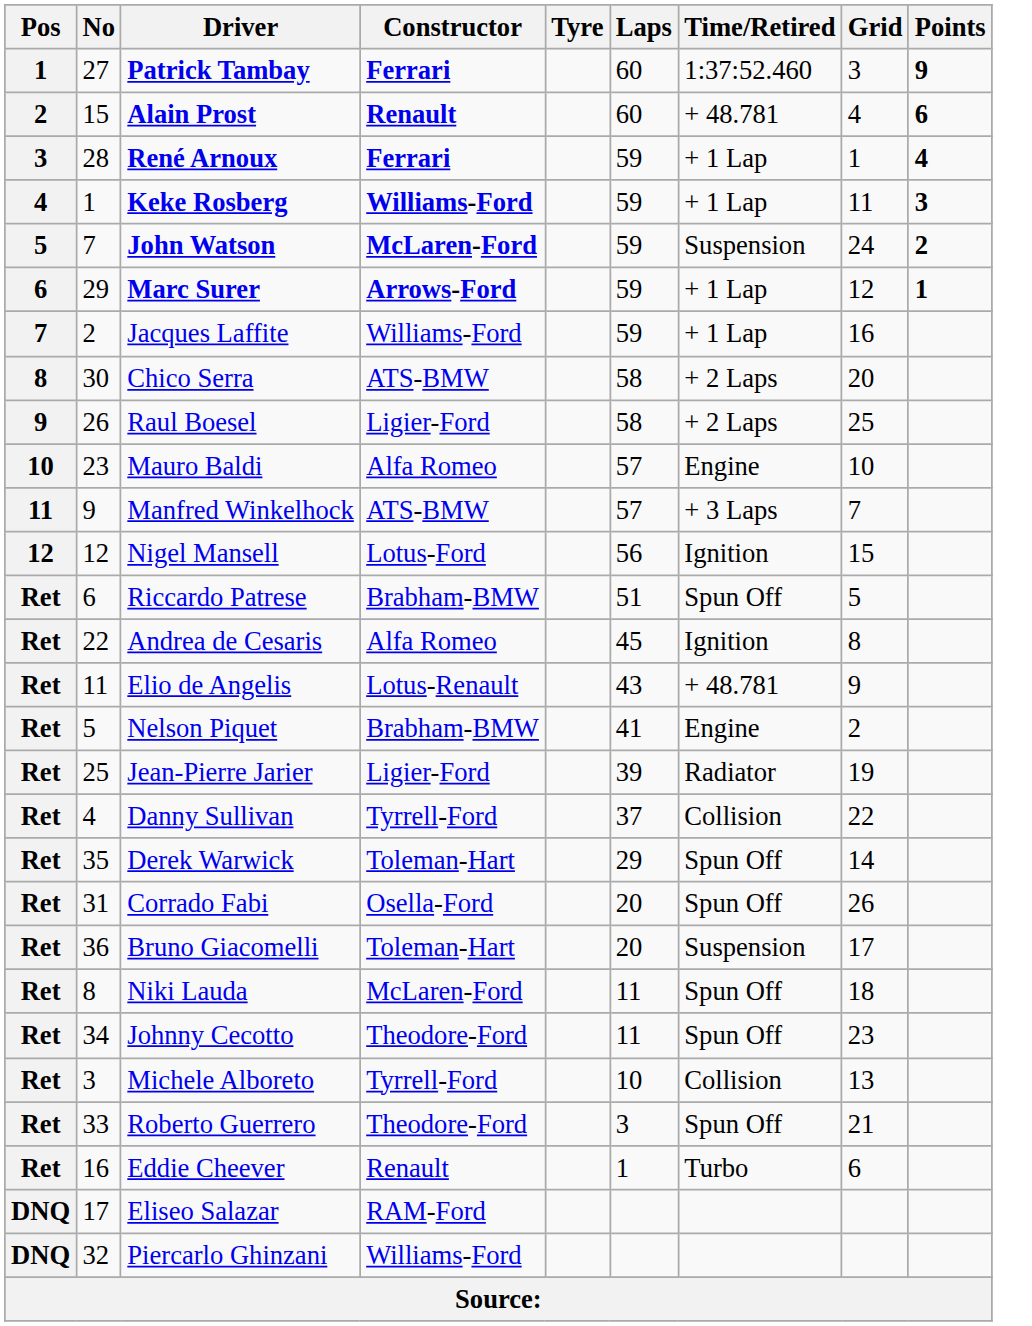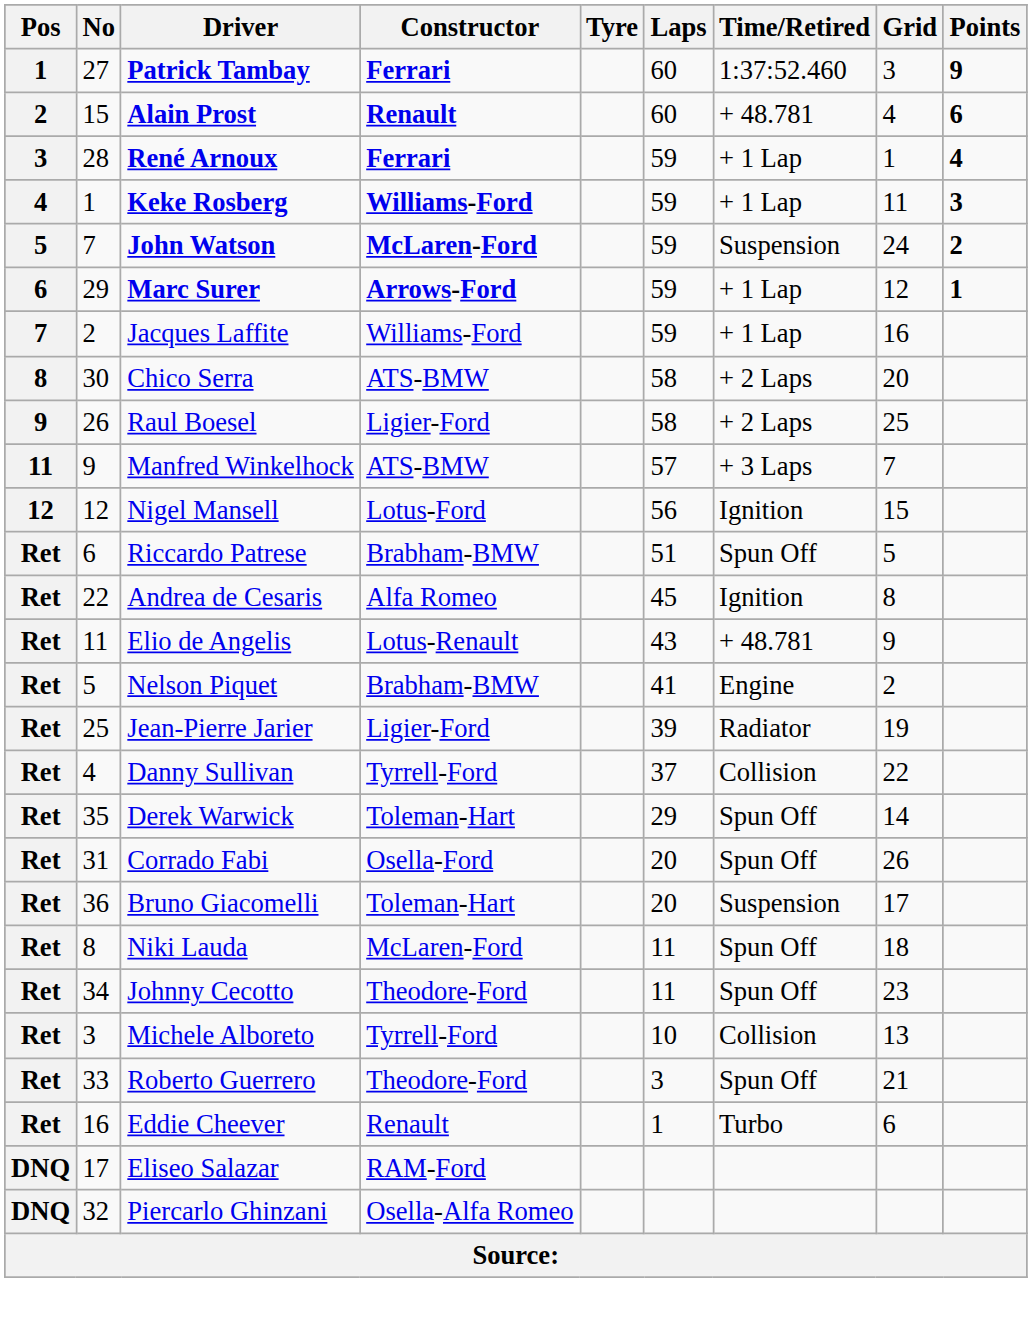 <table class="wikitable" style="font-size:95%;">
 <tr>
 <th>Pos</th>
 <th>No</th>
 <th>Driver</th>
 <th>Constructor</th>
 <th>Tyre</th>
 <th>Laps</th>
 <th>Time/Retired</th>
 <th>Grid</th>
 <th>Points</th>
 </tr>
 <tr>
 <th>1</th>
 <td>27</td>
 <td> <strong><a href='#'>Patrick Tambay</a></strong></td>
 <td><strong><a href='#'>Ferrari</a></strong></td>
 <td></td>
 <td>60</td>
 <td>1:37:52.460</td>
 <td>3</td>
 <td><strong>9</strong></td>
 </tr>
 <tr>
 <th>2</th>
 <td>15</td>
 <td> <strong><a href='#'>Alain Prost</a></strong></td>
 <td><strong><a href='#'>Renault</a></strong></td>
 <td></td>
 <td>60</td>
 <td>+ 48.781</td>
 <td>4</td>
 <td><strong>6</strong></td>
 </tr>
 <tr>
 <th>3</th>
 <td>28</td>
 <td> <strong><a href='#'>René Arnoux</a></strong></td>
 <td><strong><a href='#'>Ferrari</a></strong></td>
 <td></td>
 <td>59</td>
 <td>+ 1 Lap</td>
 <td>1</td>
 <td><strong>4</strong></td>
 </tr>
 <tr>
 <th>4</th>
 <td>1</td>
 <td> <strong><a href='#'>Keke Rosberg</a></strong></td>
 <td><strong><a href='#'>Williams</a>-<a href='#'>Ford</a></strong></td>
 <td></td>
 <td>59</td>
 <td>+ 1 Lap</td>
 <td>11</td>
 <td><strong>3</strong></td>
 </tr>
 <tr>
 <th>5</th>
 <td>7</td>
 <td> <strong><a href='#'>John Watson</a></strong></td>
 <td><strong><a href='#'>McLaren</a>-<a href='#'>Ford</a></strong></td>
 <td></td>
 <td>59</td>
 <td>Suspension</td>
 <td>24</td>
 <td><strong>2</strong></td>
 </tr>
 <tr>
 <th>6</th>
 <td>29</td>
 <td> <strong><a href='#'>Marc Surer</a></strong></td>
 <td><strong><a href='#'>Arrows</a>-<a href='#'>Ford</a></strong></td>
 <td></td>
 <td>59</td>
 <td>+ 1 Lap</td>
 <td>12</td>
 <td><strong>1</strong></td>
 </tr>
 <tr>
 <th>7</th>
 <td>2</td>
 <td> <a href='#'>Jacques Laffite</a></td>
 <td><a href='#'>Williams</a>-<a href='#'>Ford</a></td>
 <td></td>
 <td>59</td>
 <td>+ 1 Lap</td>
 <td>16</td>
 <td> </td>
 </tr>
 <tr>
 <th>8</th>
 <td>30</td>
 <td> <a href='#'>Chico Serra</a></td>
 <td><a href='#'>ATS</a>-<a href='#'>BMW</a></td>
 <td></td>
 <td>58</td>
 <td>+ 2 Laps</td>
 <td>20</td>
 <td> </td>
 </tr>
 <tr>
 <th>9</th>
 <td>26</td>
 <td> <a href='#'>Raul Boesel</a></td>
 <td><a href='#'>Ligier</a>-<a href='#'>Ford</a></td>
 <td></td>
 <td>58</td>
 <td>+ 2 Laps</td>
 <td>25</td>
-<td> </td>
-</tr>
-<tr>
-<th>10</th>
-<td>23</td>
-<td> <a href='#'>Mauro Baldi</a></td>
-<td><a href='#'>Alfa Romeo</a></td>
-<td></td>
-<td>57</td>
-<td>Engine</td>
-<td>10</td>
 <td> </td>
 </tr>
 <tr>
 <th>11</th>
 <td>9</td>
 <td> <a href='#'>Manfred Winkelhock</a></td>
 <td><a href='#'>ATS</a>-<a href='#'>BMW</a></td>
 <td></td>
 <td>57</td>
 <td>+ 3 Laps</td>
 <td>7</td>
 <td> </td>
 </tr>
 <tr>
 <th>12</th>
 <td>12</td>
 <td> <a href='#'>Nigel Mansell</a></td>
 <td><a href='#'>Lotus</a>-<a href='#'>Ford</a></td>
 <td></td>
 <td>56</td>
 <td>Ignition</td>
 <td>15</td>
 <td> </td>
 </tr>
 <tr>
 <th>Ret</th>
 <td>6</td>
 <td> <a href='#'>Riccardo Patrese</a></td>
 <td><a href='#'>Brabham</a>-<a href='#'>BMW</a></td>
 <td></td>
 <td>51</td>
 <td>Spun Off</td>
 <td>5</td>
 <td> </td>
 </tr>
 <tr>
 <th>Ret</th>
 <td>22</td>
 <td> <a href='#'>Andrea de Cesaris</a></td>
 <td><a href='#'>Alfa Romeo</a></td>
 <td></td>
 <td>45</td>
 <td>Ignition</td>
 <td>8</td>
 <td> </td>
 </tr>
 <tr>
 <th>Ret</th>
 <td>11</td>
 <td> <a href='#'>Elio de Angelis</a></td>
 <td><a href='#'>Lotus</a>-<a href='#'>Renault</a></td>
 <td></td>
 <td>43</td>
 <td>+ 48.781</td>
 <td>9</td>
 <td> </td>
 </tr>
 <tr>
 <th>Ret</th>
 <td>5</td>
 <td> <a href='#'>Nelson Piquet</a></td>
 <td><a href='#'>Brabham</a>-<a href='#'>BMW</a></td>
 <td></td>
 <td>41</td>
 <td>Engine</td>
 <td>2</td>
 <td> </td>
 </tr>
 <tr>
 <th>Ret</th>
 <td>25</td>
 <td> <a href='#'>Jean-Pierre Jarier</a></td>
 <td><a href='#'>Ligier</a>-<a href='#'>Ford</a></td>
 <td></td>
 <td>39</td>
 <td>Radiator</td>
 <td>19</td>
 <td> </td>
 </tr>
 <tr>
 <th>Ret</th>
 <td>4</td>
 <td> <a href='#'>Danny Sullivan</a></td>
 <td><a href='#'>Tyrrell</a>-<a href='#'>Ford</a></td>
 <td></td>
 <td>37</td>
 <td>Collision</td>
 <td>22</td>
 <td> </td>
 </tr>
 <tr>
 <th>Ret</th>
 <td>35</td>
 <td> <a href='#'>Derek Warwick</a></td>
 <td><a href='#'>Toleman</a>-<a href='#'>Hart</a></td>
 <td></td>
 <td>29</td>
 <td>Spun Off</td>
 <td>14</td>
 <td> </td>
 </tr>
 <tr>
 <th>Ret</th>
 <td>31</td>
 <td> <a href='#'>Corrado Fabi</a></td>
 <td><a href='#'>Osella</a>-<a href='#'>Ford</a></td>
 <td></td>
 <td>20</td>
 <td>Spun Off</td>
 <td>26</td>
 <td> </td>
 </tr>
 <tr>
 <th>Ret</th>
 <td>36</td>
 <td> <a href='#'>Bruno Giacomelli</a></td>
 <td><a href='#'>Toleman</a>-<a href='#'>Hart</a></td>
 <td></td>
 <td>20</td>
 <td>Suspension</td>
 <td>17</td>
 <td> </td>
 </tr>
 <tr>
 <th>Ret</th>
 <td>8</td>
 <td> <a href='#'>Niki Lauda</a></td>
 <td><a href='#'>McLaren</a>-<a href='#'>Ford</a></td>
 <td></td>
 <td>11</td>
 <td>Spun Off</td>
 <td>18</td>
 <td> </td>
 </tr>
 <tr>
 <th>Ret</th>
 <td>34</td>
 <td> <a href='#'>Johnny Cecotto</a></td>
 <td><a href='#'>Theodore</a>-<a href='#'>Ford</a></td>
 <td></td>
 <td>11</td>
 <td>Spun Off</td>
 <td>23</td>
 <td> </td>
 </tr>
 <tr>
 <th>Ret</th>
 <td>3</td>
 <td> <a href='#'>Michele Alboreto</a></td>
 <td><a href='#'>Tyrrell</a>-<a href='#'>Ford</a></td>
 <td></td>
 <td>10</td>
 <td>Collision</td>
 <td>13</td>
 <td> </td>
 </tr>
 <tr>
 <th>Ret</th>
 <td>33</td>
 <td> <a href='#'>Roberto Guerrero</a></td>
 <td><a href='#'>Theodore</a>-<a href='#'>Ford</a></td>
 <td></td>
 <td>3</td>
 <td>Spun Off</td>
 <td>21</td>
 <td> </td>
 </tr>
 <tr>
 <th>Ret</th>
 <td>16</td>
 <td> <a href='#'>Eddie Cheever</a></td>
 <td><a href='#'>Renault</a></td>
 <td></td>
 <td>1</td>
 <td>Turbo</td>
 <td>6</td>
 <td> </td>
 </tr>
 <tr>
 <th>DNQ</th>
 <td>17</td>
 <td> <a href='#'>Eliseo Salazar</a></td>
 <td><a href='#'>RAM</a>-<a href='#'>Ford</a></td>
 <td></td>
 <td> </td>
 <td></td>
 <td></td>
 <td> </td>
 </tr>
 <tr>
 <th>DNQ</th>
 <td>32</td>
 <td> <a href='#'>Piercarlo Ghinzani</a></td>
-<td><a href='#'>Williams</a>-<a href='#'>Ford</a></td>
+<td><a href='#'>Osella</a>-<a href='#'>Alfa Romeo</a></td>
 <td></td>
 <td> </td>
 <td> </td>
 <td> </td>
 <td> </td>
 </tr>
 <tr>
 <th colspan="9" style="text-align: center">Source: </th>
 </tr>
 </table>
